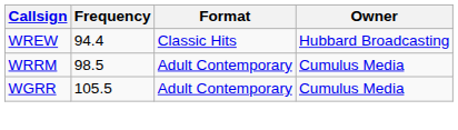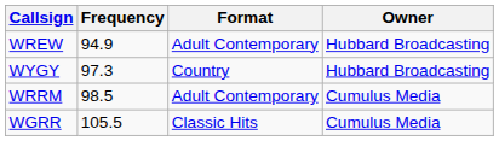 <table class="wikitable">
 <tr>
 <th><a href='#'>Callsign</a></th>
 <th>Frequency</th>
 <th>Format</th>
 <th>Owner</th>
 </tr>
 <tr>
 <td><a href='#'>WREW</a></td>
-<td>94.4</td>
-<td><a href='#'>Classic Hits</a></td>
+<td>94.9</td>
+<td><a href='#'>Adult Contemporary</a></td>
+<td><a href='#'>Hubbard Broadcasting</a></td>
+</tr>
+<tr>
+<td><a href='#'>WYGY</a></td>
+<td>97.3</td>
+<td><a href='#'>Country</a></td>
 <td><a href='#'>Hubbard Broadcasting</a></td>
 </tr>
 <tr>
 <td><a href='#'>WRRM</a></td>
 <td>98.5</td>
 <td><a href='#'>Adult Contemporary</a></td>
 <td><a href='#'>Cumulus Media</a></td>
 </tr>
 <tr>
 <td><a href='#'>WGRR</a></td>
 <td>105.5</td>
-<td><a href='#'>Adult Contemporary</a></td>
+<td><a href='#'>Classic Hits</a></td>
 <td><a href='#'>Cumulus Media</a></td>
 </tr>
 </table>
